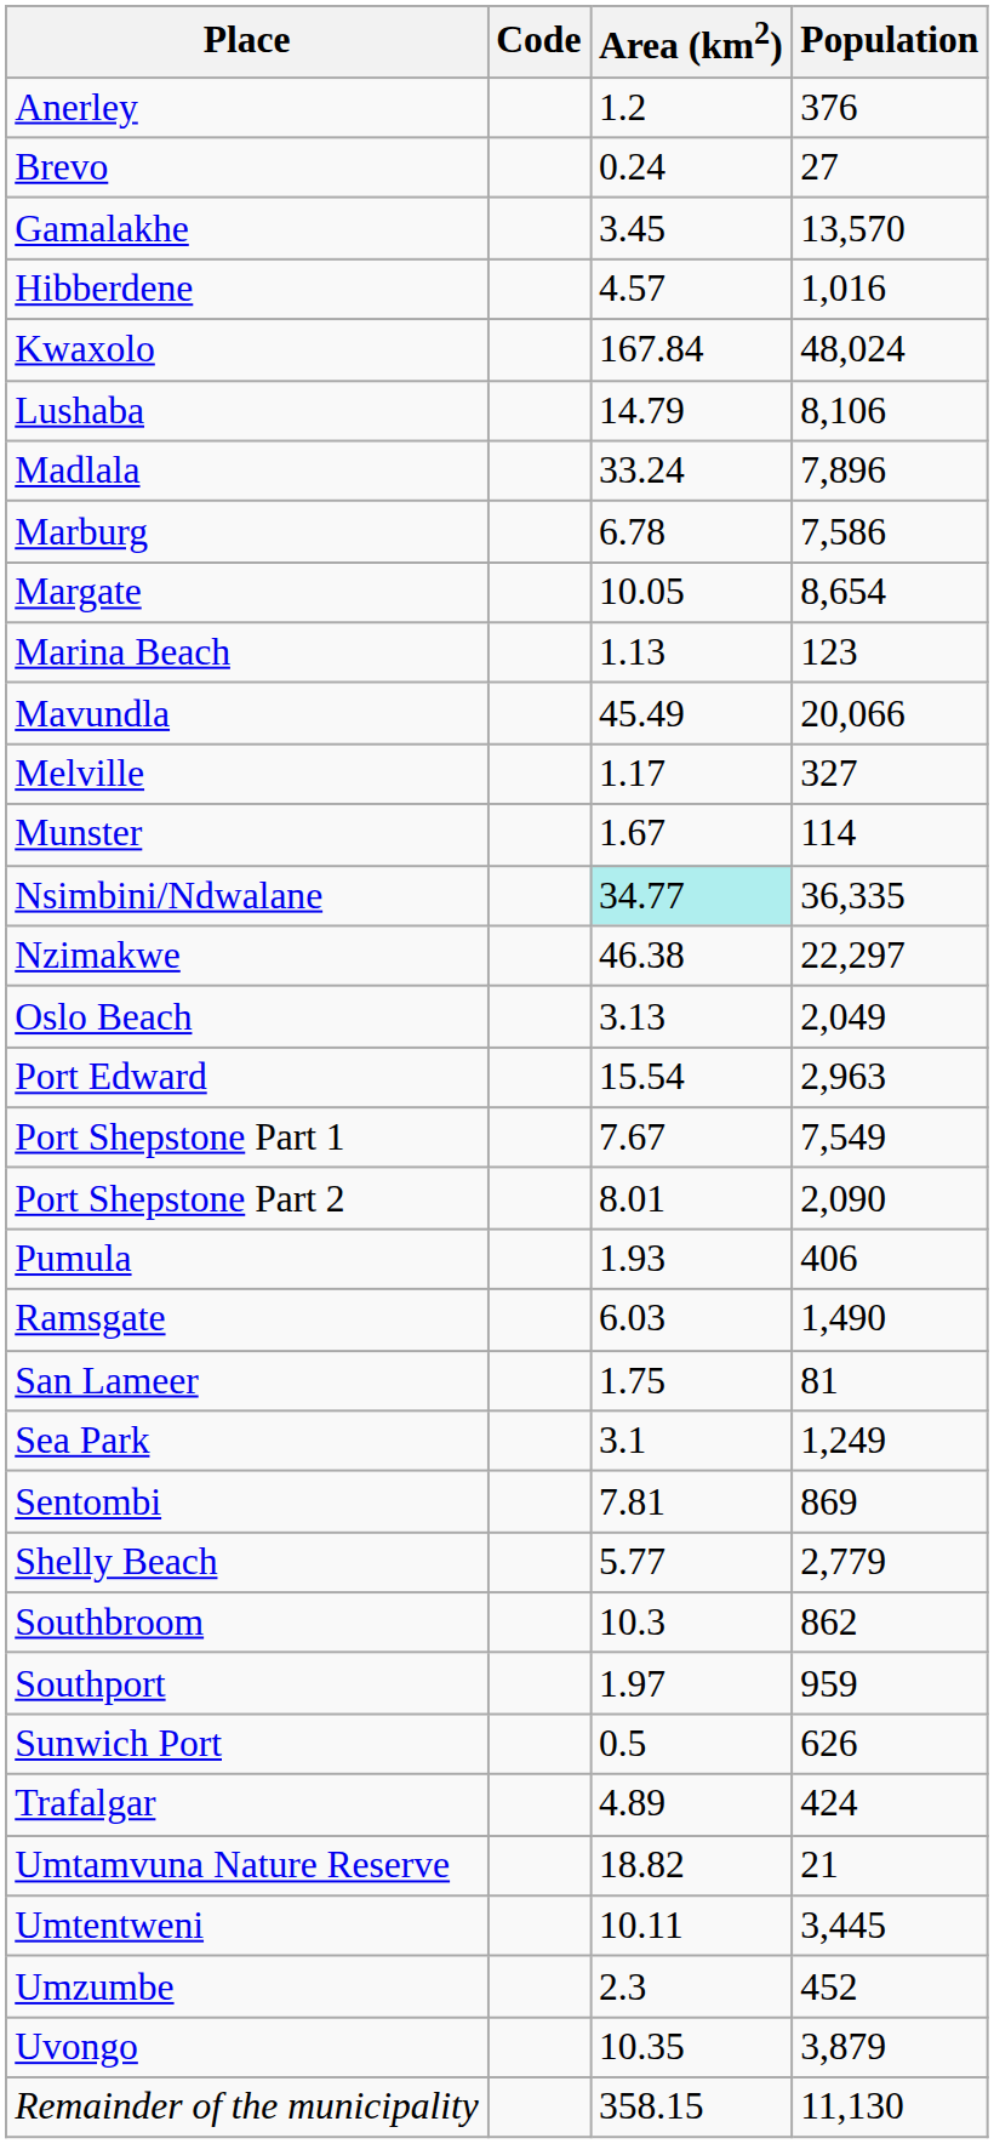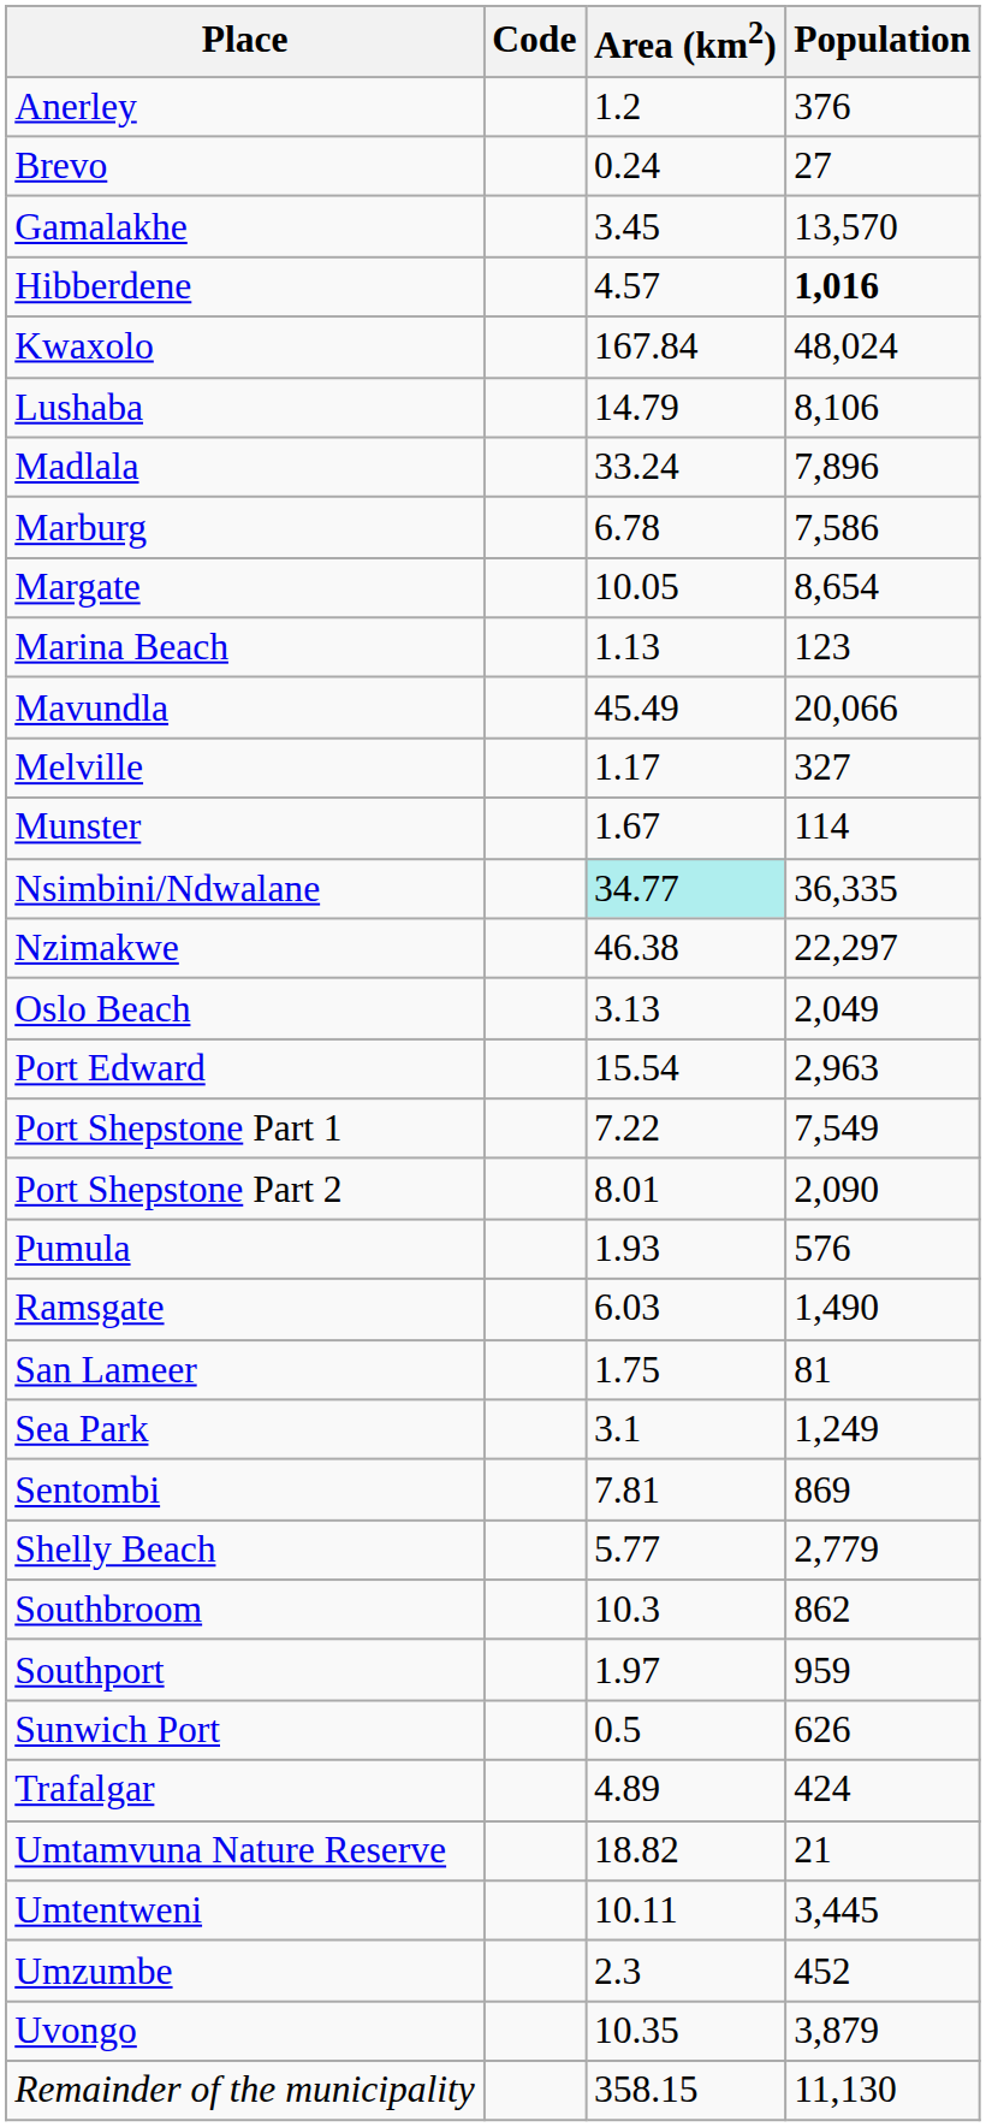 <table class="wikitable sortable">
 <tr>
 <th>Place</th>
 <th>Code</th>
 <th>Area (km<sup>2</sup>)</th>
 <th>Population</th>
 </tr>
 <tr>
 <td><a href='#'>Anerley</a></td>
 <td></td>
 <td>1.2</td>
 <td>376</td>
 </tr>
 <tr>
 <td><a href='#'>Brevo</a></td>
 <td></td>
 <td>0.24</td>
 <td>27</td>
 </tr>
 <tr>
 <td><a href='#'>Gamalakhe</a></td>
 <td></td>
 <td>3.45</td>
 <td>13,570</td>
 </tr>
 <tr>
 <td><a href='#'>Hibberdene</a></td>
 <td></td>
 <td>4.57</td>
-<td>1,016</td>
+<td><strong>1,016</strong></td>
 </tr>
 <tr>
 <td><a href='#'>Kwaxolo</a></td>
 <td></td>
 <td>167.84</td>
 <td>48,024</td>
 </tr>
 <tr>
 <td><a href='#'>Lushaba</a></td>
 <td></td>
 <td>14.79</td>
 <td>8,106</td>
 </tr>
 <tr>
 <td><a href='#'>Madlala</a></td>
 <td></td>
 <td>33.24</td>
 <td>7,896</td>
 </tr>
 <tr>
 <td><a href='#'>Marburg</a></td>
 <td></td>
 <td>6.78</td>
 <td>7,586</td>
 </tr>
 <tr>
 <td><a href='#'>Margate</a></td>
 <td></td>
 <td>10.05</td>
 <td>8,654</td>
 </tr>
 <tr>
 <td><a href='#'>Marina Beach</a></td>
 <td></td>
 <td>1.13</td>
 <td>123</td>
 </tr>
 <tr>
 <td><a href='#'>Mavundla</a></td>
 <td></td>
 <td>45.49</td>
 <td>20,066</td>
 </tr>
 <tr>
 <td><a href='#'>Melville</a></td>
 <td></td>
 <td>1.17</td>
 <td>327</td>
 </tr>
 <tr>
 <td><a href='#'>Munster</a></td>
 <td></td>
 <td>1.67</td>
 <td>114</td>
 </tr>
 <tr>
 <td><a href='#'>Nsimbini/Ndwalane</a></td>
 <td></td>
 <td style="background: paleturquoise;">34.77</td>
 <td>36,335</td>
 </tr>
 <tr>
 <td><a href='#'>Nzimakwe</a></td>
 <td></td>
 <td>46.38</td>
 <td>22,297</td>
 </tr>
 <tr>
 <td><a href='#'>Oslo Beach</a></td>
 <td></td>
 <td>3.13</td>
 <td>2,049</td>
 </tr>
 <tr>
 <td><a href='#'>Port Edward</a></td>
 <td></td>
 <td>15.54</td>
 <td>2,963</td>
 </tr>
 <tr>
 <td><a href='#'>Port Shepstone</a> Part 1</td>
 <td></td>
-<td>7.67</td>
+<td>7.22</td>
 <td>7,549</td>
 </tr>
 <tr>
 <td><a href='#'>Port Shepstone</a> Part 2</td>
 <td></td>
 <td>8.01</td>
 <td>2,090</td>
 </tr>
 <tr>
 <td><a href='#'>Pumula</a></td>
 <td></td>
 <td>1.93</td>
-<td>406</td>
+<td>576</td>
 </tr>
 <tr>
 <td><a href='#'>Ramsgate</a></td>
 <td></td>
 <td>6.03</td>
 <td>1,490</td>
 </tr>
 <tr>
 <td><a href='#'>San Lameer</a></td>
 <td></td>
 <td>1.75</td>
 <td>81</td>
 </tr>
 <tr>
 <td><a href='#'>Sea Park</a></td>
 <td></td>
 <td>3.1</td>
 <td>1,249</td>
 </tr>
 <tr>
 <td><a href='#'>Sentombi</a></td>
 <td></td>
 <td>7.81</td>
 <td>869</td>
 </tr>
 <tr>
 <td><a href='#'>Shelly Beach</a></td>
 <td></td>
 <td>5.77</td>
 <td>2,779</td>
 </tr>
 <tr>
 <td><a href='#'>Southbroom</a></td>
 <td></td>
 <td>10.3</td>
 <td>862</td>
 </tr>
 <tr>
 <td><a href='#'>Southport</a></td>
 <td></td>
 <td>1.97</td>
 <td>959</td>
 </tr>
 <tr>
 <td><a href='#'>Sunwich Port</a></td>
 <td></td>
 <td>0.5</td>
 <td>626</td>
 </tr>
 <tr>
 <td><a href='#'>Trafalgar</a></td>
 <td></td>
 <td>4.89</td>
 <td>424</td>
 </tr>
 <tr>
 <td><a href='#'>Umtamvuna Nature Reserve</a></td>
 <td></td>
 <td>18.82</td>
 <td>21</td>
 </tr>
 <tr>
 <td><a href='#'>Umtentweni</a></td>
 <td></td>
 <td>10.11</td>
 <td>3,445</td>
 </tr>
 <tr>
 <td><a href='#'>Umzumbe</a></td>
 <td></td>
 <td>2.3</td>
 <td>452</td>
 </tr>
 <tr>
 <td><a href='#'>Uvongo</a></td>
 <td></td>
 <td>10.35</td>
 <td>3,879</td>
 </tr>
 <tr>
 <td><em>Remainder of the municipality</em></td>
 <td></td>
 <td>358.15</td>
 <td>11,130</td>
 </tr>
 </table>
